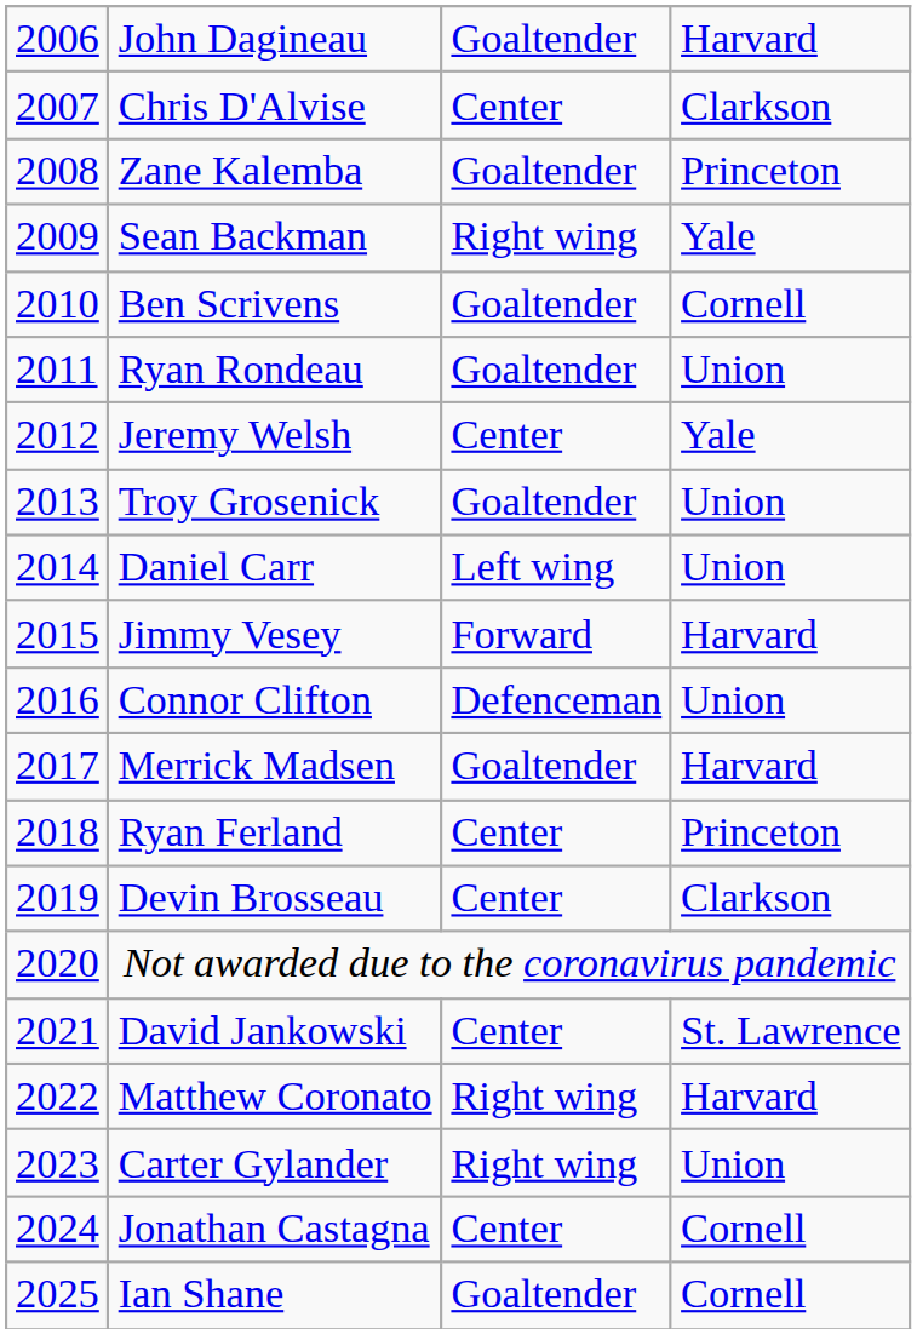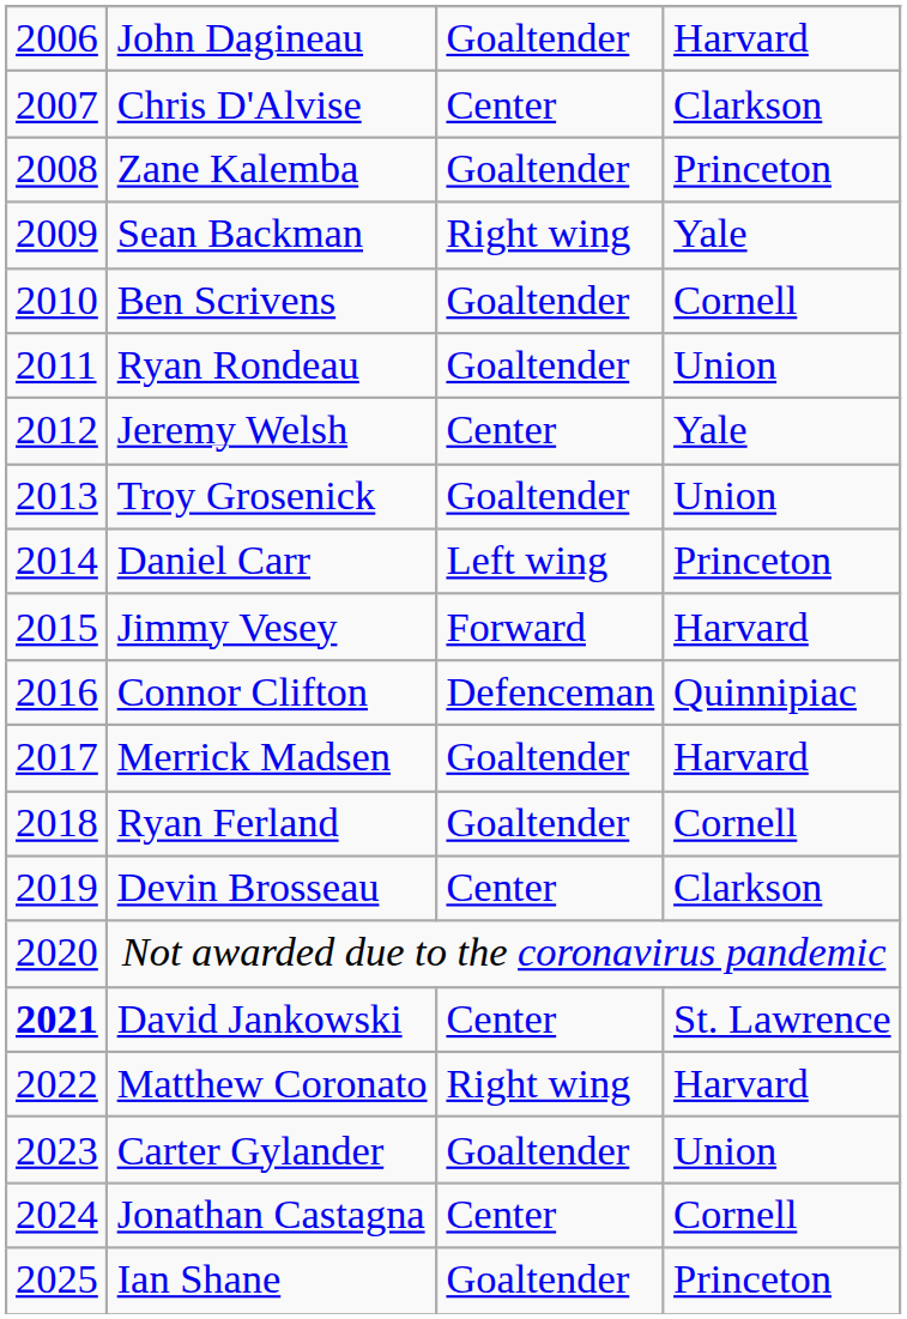 <table class="wikitable sortable">
 <tr>
 </tr>
 <tr>
 <td><a href='#'>2006</a></td>
 <td><a href='#'>John Dagineau</a></td>
 <td><a href='#'>Goaltender</a></td>
 <td><a href='#'>Harvard</a></td>
 </tr>
 <tr>
 <td><a href='#'>2007</a></td>
 <td><a href='#'>Chris D'Alvise</a></td>
 <td><a href='#'>Center</a></td>
 <td><a href='#'>Clarkson</a></td>
 </tr>
 <tr>
 <td><a href='#'>2008</a></td>
 <td><a href='#'>Zane Kalemba</a></td>
 <td><a href='#'>Goaltender</a></td>
 <td><a href='#'>Princeton</a></td>
 </tr>
 <tr>
 <td><a href='#'>2009</a></td>
 <td><a href='#'>Sean Backman</a></td>
 <td><a href='#'>Right wing</a></td>
 <td><a href='#'>Yale</a></td>
 </tr>
 <tr>
 <td><a href='#'>2010</a></td>
 <td><a href='#'>Ben Scrivens</a></td>
 <td><a href='#'>Goaltender</a></td>
 <td><a href='#'>Cornell</a></td>
 </tr>
 <tr>
 <td><a href='#'>2011</a></td>
 <td><a href='#'>Ryan Rondeau</a></td>
 <td><a href='#'>Goaltender</a></td>
 <td><a href='#'>Union</a></td>
 </tr>
 <tr>
 <td><a href='#'>2012</a></td>
 <td><a href='#'>Jeremy Welsh</a></td>
 <td><a href='#'>Center</a></td>
 <td><a href='#'>Yale</a></td>
 </tr>
 <tr>
 <td><a href='#'>2013</a></td>
 <td><a href='#'>Troy Grosenick</a></td>
 <td><a href='#'>Goaltender</a></td>
 <td><a href='#'>Union</a></td>
 </tr>
 <tr>
 <td><a href='#'>2014</a></td>
 <td><a href='#'>Daniel Carr</a></td>
 <td><a href='#'>Left wing</a></td>
-<td><a href='#'>Union</a></td>
+<td><a href='#'>Princeton</a></td>
 </tr>
 <tr>
 <td><a href='#'>2015</a></td>
 <td><a href='#'>Jimmy Vesey</a></td>
 <td><a href='#'>Forward</a></td>
 <td><a href='#'>Harvard</a></td>
 </tr>
 <tr>
 <td><a href='#'>2016</a></td>
 <td><a href='#'>Connor Clifton</a></td>
 <td><a href='#'>Defenceman</a></td>
-<td><a href='#'>Union</a></td>
+<td><a href='#'>Quinnipiac</a></td>
 </tr>
 <tr>
 <td><a href='#'>2017</a></td>
 <td><a href='#'>Merrick Madsen</a></td>
 <td><a href='#'>Goaltender</a></td>
 <td><a href='#'>Harvard</a></td>
 </tr>
 <tr>
 <td><a href='#'>2018</a></td>
 <td><a href='#'>Ryan Ferland</a></td>
-<td><a href='#'>Center</a></td>
-<td><a href='#'>Princeton</a></td>
+<td><a href='#'>Goaltender</a></td>
+<td><a href='#'>Cornell</a></td>
 </tr>
 <tr>
 <td><a href='#'>2019</a></td>
 <td><a href='#'>Devin Brosseau</a></td>
 <td><a href='#'>Center</a></td>
 <td><a href='#'>Clarkson</a></td>
 </tr>
 <tr>
 <td><a href='#'>2020</a></td>
 <td colspan=3 align=center><em>Not awarded due to the <a href='#'>coronavirus pandemic</a></em></td>
 </tr>
 <tr>
-<td><a href='#'>2021</a></td>
+<td><strong><a href='#'>2021</a></strong></td>
 <td><a href='#'>David Jankowski</a></td>
 <td><a href='#'>Center</a></td>
 <td><a href='#'>St. Lawrence</a></td>
 </tr>
 <tr>
 <td><a href='#'>2022</a></td>
 <td><a href='#'>Matthew Coronato</a></td>
 <td><a href='#'>Right wing</a></td>
 <td><a href='#'>Harvard</a></td>
 </tr>
 <tr>
 <td><a href='#'>2023</a></td>
 <td><a href='#'>Carter Gylander</a></td>
-<td><a href='#'>Right wing</a></td>
+<td><a href='#'>Goaltender</a></td>
 <td><a href='#'>Union</a></td>
 </tr>
 <tr>
 <td><a href='#'>2024</a></td>
 <td><a href='#'>Jonathan Castagna</a></td>
 <td><a href='#'>Center</a></td>
 <td><a href='#'>Cornell</a></td>
 </tr>
 <tr>
 <td><a href='#'>2025</a></td>
 <td><a href='#'>Ian Shane</a></td>
 <td><a href='#'>Goaltender</a></td>
-<td><a href='#'>Cornell</a></td>
+<td><a href='#'>Princeton</a></td>
 </tr>
 </table>
